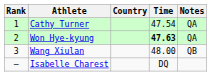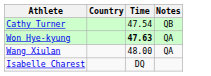 <table class="wikitable" style="text-align:center">
 <tr>
-<th>Rank</th>
 <th>Athlete</th>
 <th>Country</th>
 <th>Time</th>
 <th>Notes</th>
 </tr>
 <tr bgcolor=ccffcc>
-<td>1</td>
 <td align=left><a href='#'>Cathy Turner</a></td>
 <td align=left></td>
 <td>47.54</td>
-<td>QA</td>
+<td>QB</td>
 </tr>
 <tr bgcolor=ccffcc>
-<td>2</td>
 <td align=left><a href='#'>Won Hye-kyung</a></td>
 <td align=left></td>
 <td><strong>47.63</strong></td>
 <td>QA</td>
 </tr>
 <tr>
-<td>3</td>
 <td align=left><a href='#'>Wang Xiulan</a></td>
 <td align=left></td>
 <td>48.00</td>
-<td>QB</td>
+<td>QA</td>
 </tr>
 <tr>
-<td>–</td>
 <td align=left><a href='#'>Isabelle Charest</a></td>
 <td align=left></td>
 <td>DQ</td>
 <td></td>
 </tr>
 </table>
